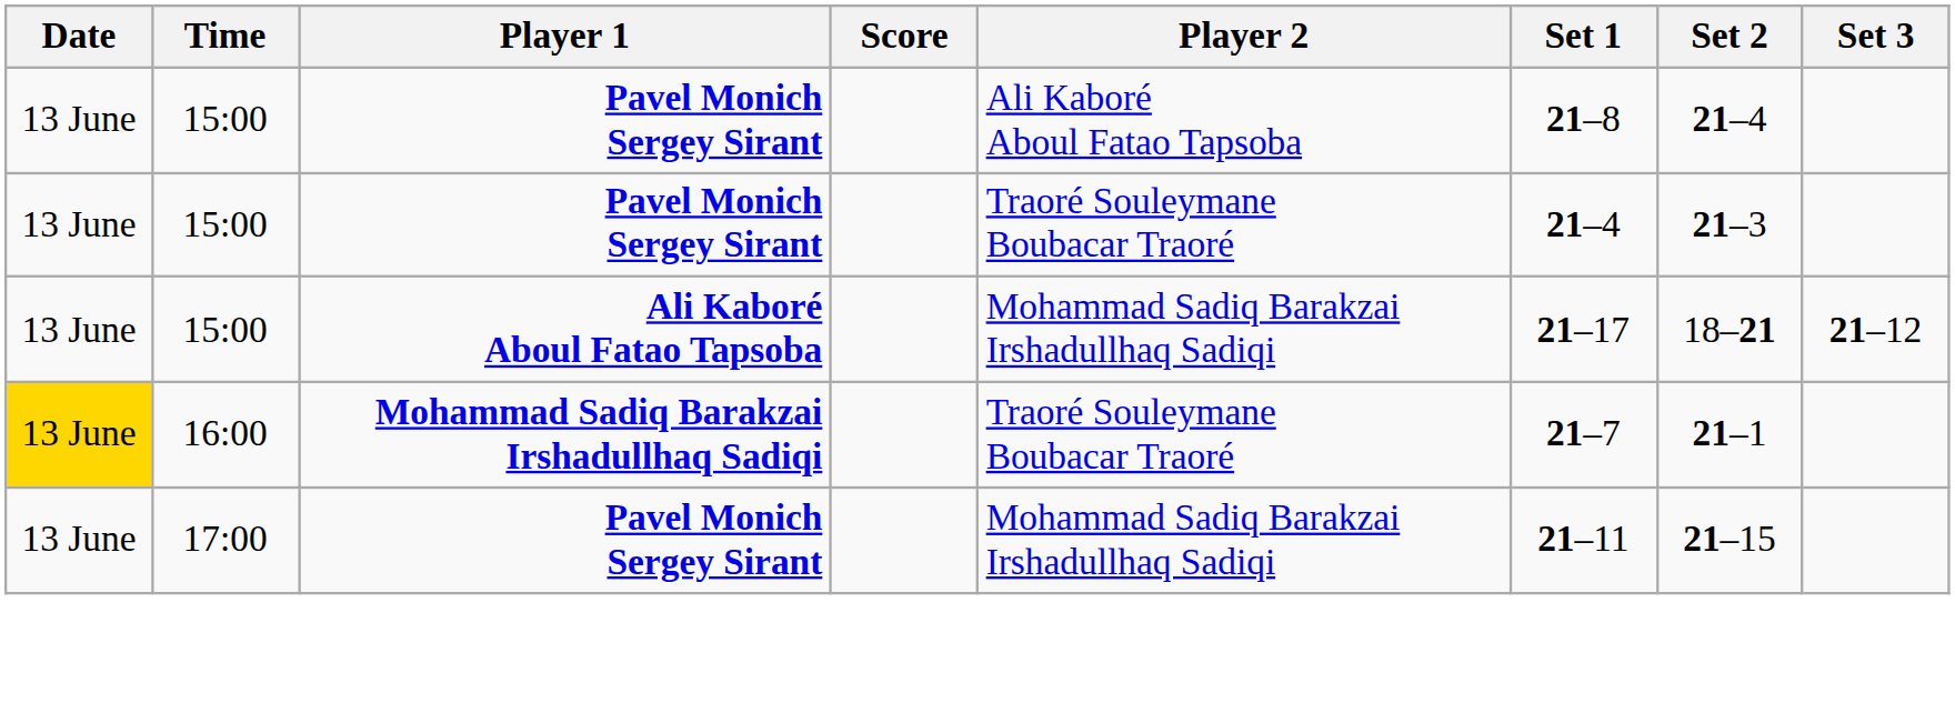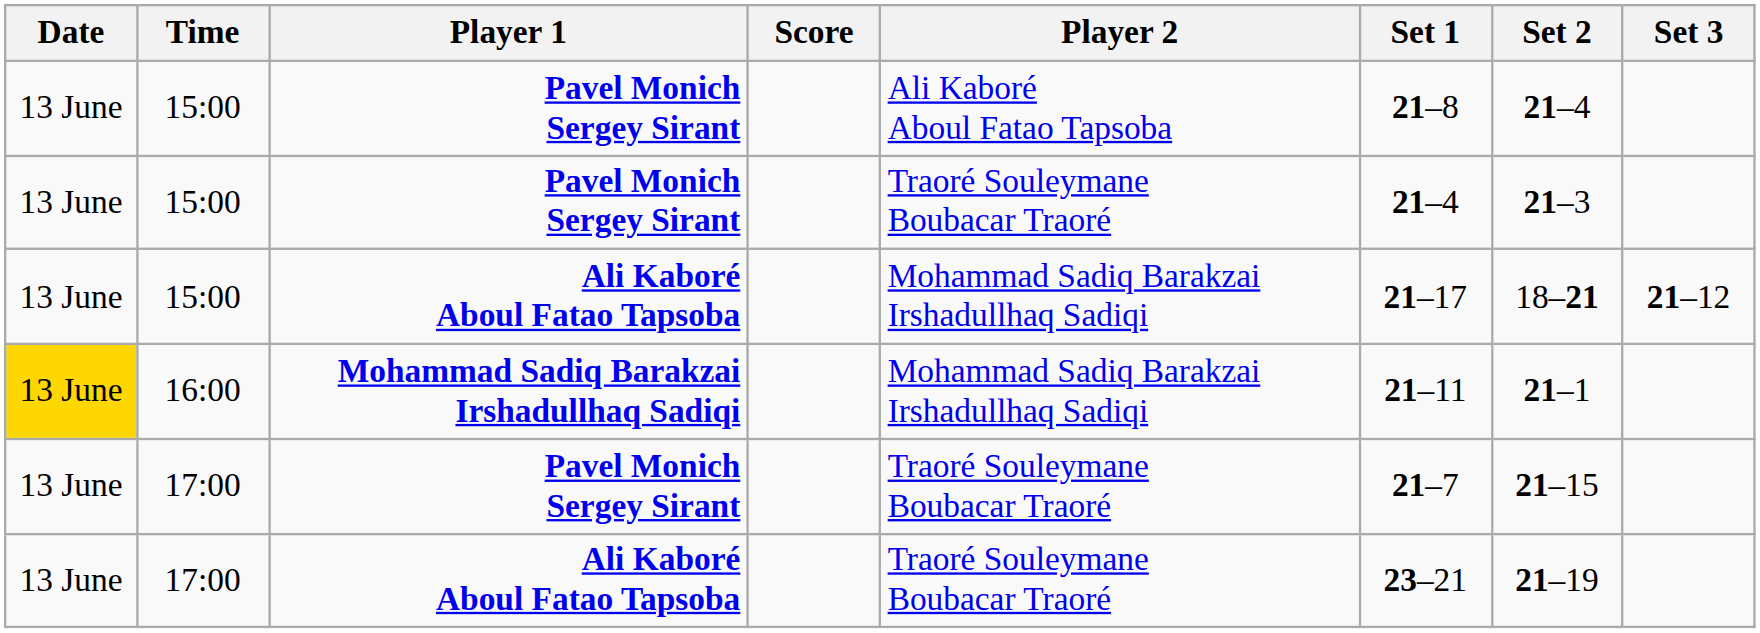 <table class="wikitable" style="font-size:90%; text-align:center">
 <tr>
 <th width="50">Date</th>
 <th width="50">Time</th>
 <th width="200">Player 1</th>
 <th width="50">Score</th>
 <th width="200">Player 2</th>
 <th width="50">Set 1</th>
 <th width="50">Set 2</th>
 <th width="50">Set 3</th>
 </tr>
 <tr>
 <td>13 June</td>
 <td>15:00</td>
 <td align="right"><strong><a href='#'>Pavel Monich</a> <br><a href='#'>Sergey Sirant</a> </strong></td>
 <td></td>
 <td align="left"> <a href='#'>Ali Kaboré</a><br> <a href='#'>Aboul Fatao Tapsoba</a></td>
 <td><strong>21</strong>–8</td>
 <td><strong>21</strong>–4</td>
 <td></td>
 </tr>
 <tr>
 <td>13 June</td>
 <td>15:00</td>
 <td align="right"><strong><a href='#'>Pavel Monich</a> <br><a href='#'>Sergey Sirant</a> </strong></td>
 <td></td>
 <td align="left"> <a href='#'>Traoré Souleymane</a><br> <a href='#'>Boubacar Traoré</a></td>
 <td><strong>21</strong>–4</td>
 <td><strong>21</strong>–3</td>
 <td></td>
 </tr>
 <tr>
 <td>13 June</td>
 <td>15:00</td>
 <td align="right"><strong><a href='#'>Ali Kaboré</a> <br><a href='#'>Aboul Fatao Tapsoba</a> </strong></td>
 <td></td>
 <td align="left"> <a href='#'>Mohammad Sadiq Barakzai</a><br> <a href='#'>Irshadullhaq Sadiqi</a></td>
 <td><strong>21</strong>–17</td>
 <td>18–<strong>21</strong></td>
 <td><strong>21</strong>–12</td>
 </tr>
 <tr>
 <td style="background: gold;">13 June</td>
 <td>16:00</td>
 <td align="right"><strong><a href='#'>Mohammad Sadiq Barakzai</a> <br><a href='#'>Irshadullhaq Sadiqi</a> </strong></td>
 <td></td>
-<td align="left"> <a href='#'>Traoré Souleymane</a><br> <a href='#'>Boubacar Traoré</a></td>
-<td><strong>21</strong>–7</td>
+<td align="left"> <a href='#'>Mohammad Sadiq Barakzai</a><br> <a href='#'>Irshadullhaq Sadiqi</a></td>
+<td><strong>21</strong>–11</td>
 <td><strong>21</strong>–1</td>
 <td></td>
 </tr>
 <tr>
 <td>13 June</td>
 <td>17:00</td>
 <td align="right"><strong><a href='#'>Pavel Monich</a> <br><a href='#'>Sergey Sirant</a> </strong></td>
 <td></td>
-<td align="left"> <a href='#'>Mohammad Sadiq Barakzai</a><br> <a href='#'>Irshadullhaq Sadiqi</a></td>
-<td><strong>21</strong>–11</td>
+<td align="left"> <a href='#'>Traoré Souleymane</a><br> <a href='#'>Boubacar Traoré</a></td>
+<td><strong>21</strong>–7</td>
 <td><strong>21</strong>–15</td>
 <td></td>
 </tr>
+<tr>
+<td>13 June</td>
+<td>17:00</td>
+<td align="right"><strong><a href='#'>Ali Kaboré</a> <br><a href='#'>Aboul Fatao Tapsoba</a> </strong></td>
+<td></td>
+<td align="left"> <a href='#'>Traoré Souleymane</a><br> <a href='#'>Boubacar Traoré</a></td>
+<td><strong>23</strong>–21</td>
+<td><strong>21</strong>–19</td>
+<td></td>
+</tr>
 </table>
